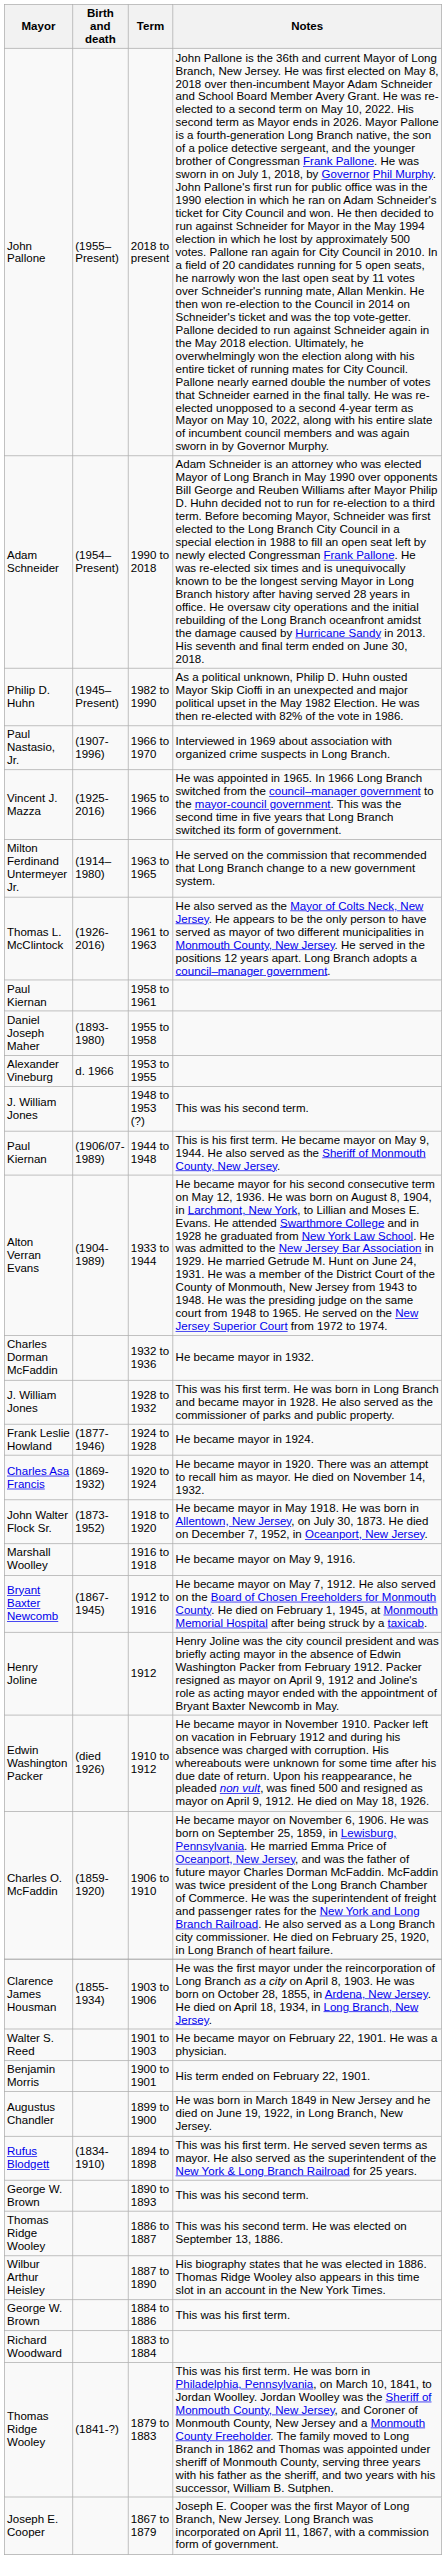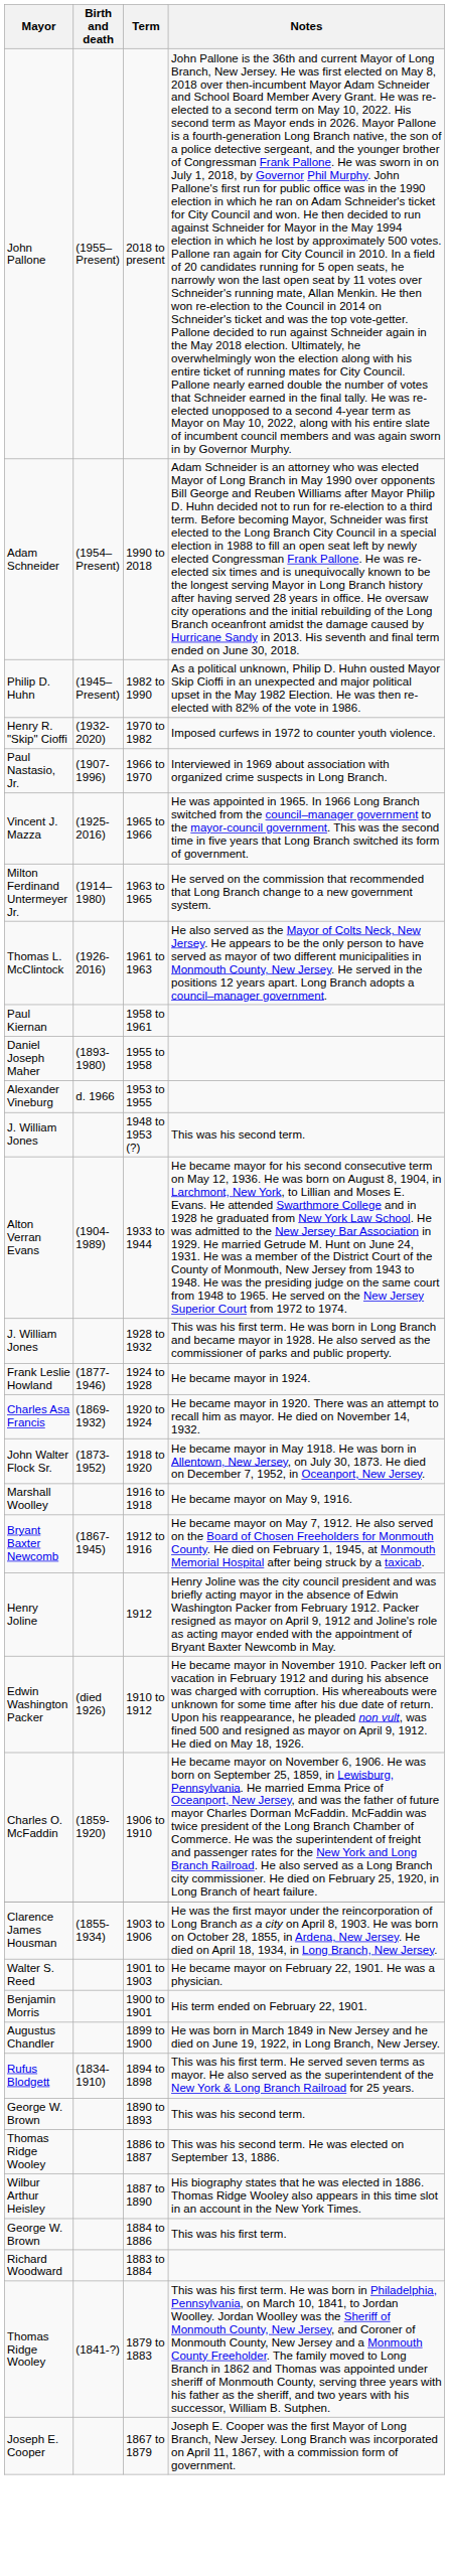 <table class="wikitable sortable">
 <tr>
 <th>Mayor</th>
 <th>Birth and death</th>
 <th>Term</th>
 <th>Notes</th>
 </tr>
 <tr>
 <td>John Pallone</td>
 <td>(1955–Present)</td>
 <td>2018 to present</td>
 <td>John Pallone is the 36th and current Mayor of Long Branch, New Jersey. He was first elected on May 8, 2018 over then-incumbent Mayor Adam Schneider and School Board Member Avery Grant. He was re-elected to a second term on May 10, 2022. His second term as Mayor ends in 2026. Mayor Pallone is a fourth-generation Long Branch native, the son of a police detective sergeant, and the younger brother of Congressman <a href='#'>Frank Pallone</a>. He was sworn in on July 1, 2018, by <a href='#'>Governor</a> <a href='#'>Phil Murphy</a>. John Pallone's first run for public office was in the 1990 election in which he ran on Adam Schneider's ticket for City Council and won. He then decided to run against Schneider for Mayor in the May 1994 election in which he lost by approximately 500 votes. Pallone ran again for City Council in 2010. In a field of 20 candidates running for 5 open seats, he narrowly won the last open seat by 11 votes over Schneider's running mate, Allan Menkin. He then won re-election to the Council in 2014 on Schneider's ticket and was the top vote-getter. Pallone decided to run against Schneider again in the May 2018 election. Ultimately, he overwhelmingly won the election along with his entire ticket of running mates for City Council. Pallone nearly earned double the number of votes that Schneider earned in the final tally. He was re-elected unopposed to a second 4-year term as Mayor on May 10, 2022, along with his entire slate of incumbent council members and was again sworn in by Governor Murphy.</td>
 </tr>
 <tr>
 <td>Adam Schneider</td>
 <td>(1954–Present)</td>
 <td>1990 to 2018</td>
 <td>Adam Schneider is an attorney who was elected Mayor of Long Branch in May 1990 over opponents Bill George and Reuben Williams after Mayor Philip D. Huhn decided not to run for re-election to a third term. Before becoming Mayor, Schneider was first elected to the Long Branch City Council in a special election in 1988 to fill an open seat left by newly elected Congressman <a href='#'>Frank Pallone</a>. He was re-elected six times and is unequivocally known to be the longest serving Mayor in Long Branch history after having served 28 years in office. He oversaw city operations and the initial rebuilding of the Long Branch oceanfront amidst the damage caused by <a href='#'>Hurricane Sandy</a> in 2013. His seventh and final term ended on June 30, 2018.</td>
 </tr>
 <tr>
 <td>Philip D. Huhn</td>
 <td>(1945–Present)</td>
 <td>1982 to 1990</td>
 <td>As a political unknown, Philip D. Huhn ousted Mayor Skip Cioffi in an unexpected and major political upset in the May 1982 Election. He was then re-elected with 82% of the vote in 1986.</td>
+</tr>
+<tr>
+<td>Henry R. "Skip" Cioffi</td>
+<td>(1932-2020)</td>
+<td>1970 to 1982</td>
+<td>Imposed curfews in 1972 to counter youth violence.</td>
 </tr>
 <tr>
 <td>Paul Nastasio, Jr.</td>
 <td>(1907-1996)</td>
 <td>1966 to 1970</td>
 <td>Interviewed in 1969 about association with organized crime suspects in Long Branch.</td>
 </tr>
 <tr>
 <td>Vincent J. Mazza</td>
 <td>(1925-2016)</td>
 <td>1965 to 1966</td>
 <td>He was appointed in 1965. In 1966 Long Branch switched from the <a href='#'>council–manager government</a> to the <a href='#'>mayor-council government</a>. This was the second time in five years that Long Branch switched its form of government.</td>
 </tr>
 <tr>
 <td>Milton Ferdinand Untermeyer Jr.</td>
 <td>(1914–1980)</td>
 <td>1963 to 1965</td>
 <td>He served on the commission that recommended that Long Branch change to a new government system.</td>
 </tr>
 <tr>
 <td>Thomas L. McClintock</td>
 <td>(1926-2016)</td>
 <td>1961 to 1963</td>
 <td> He also served as the <a href='#'>Mayor of Colts Neck, New Jersey</a>. He appears to be the only person to have served as mayor of two different municipalities in <a href='#'>Monmouth County, New Jersey</a>. He served in the positions 12 years apart. Long Branch adopts a <a href='#'>council–manager government</a>.</td>
 </tr>
 <tr>
 <td>Paul Kiernan</td>
 <td></td>
 <td>1958 to 1961</td>
 <td></td>
 </tr>
 <tr>
 <td>Daniel Joseph Maher</td>
 <td>(1893-1980)</td>
 <td>1955 to 1958</td>
 <td></td>
 </tr>
 <tr>
 <td>Alexander Vineburg</td>
 <td>d. 1966</td>
 <td>1953 to 1955</td>
 <td></td>
 </tr>
 <tr>
 <td>J. William Jones</td>
 <td></td>
 <td>1948 to 1953 (?)</td>
 <td>This was his second term.</td>
 </tr>
 <tr>
-<td>Paul Kiernan</td>
-<td>(1906/07-1989)</td>
-<td>1944 to 1948</td>
-<td>This is his first term. He became mayor on May 9, 1944. He also served as the <a href='#'>Sheriff of Monmouth County, New Jersey</a>.</td>
-</tr>
-<tr>
 <td>Alton Verran Evans</td>
 <td>(1904-1989)</td>
 <td>1933 to 1944</td>
 <td>He became mayor for his second consecutive term on May 12, 1936. He was born on August 8, 1904, in <a href='#'>Larchmont, New York</a>, to Lillian and Moses E. Evans. He attended <a href='#'>Swarthmore College</a> and in 1928 he graduated from <a href='#'>New York Law School</a>. He was admitted to the <a href='#'>New Jersey Bar Association</a> in 1929. He married Getrude M. Hunt on June 24, 1931. He was a member of the District Court of the County of Monmouth, New Jersey from 1943 to 1948. He was the presiding judge on the same court from 1948 to 1965. He served on the <a href='#'>New Jersey Superior Court</a> from 1972 to 1974.</td>
-</tr>
-<tr>
-<td>Charles Dorman McFaddin</td>
-<td></td>
-<td>1932 to 1936</td>
-<td>He became mayor in 1932.</td>
 </tr>
 <tr>
 <td>J. William Jones</td>
 <td></td>
 <td>1928 to 1932</td>
 <td>This was his first term. He was born in Long Branch and became mayor in 1928. He also served as the commissioner of parks and public property.</td>
 </tr>
 <tr>
 <td>Frank Leslie Howland</td>
 <td>(1877-1946)</td>
 <td>1924 to 1928</td>
 <td>He became mayor in 1924.</td>
 </tr>
 <tr>
 <td><a href='#'>Charles Asa Francis</a></td>
 <td>(1869-1932)</td>
 <td>1920 to 1924</td>
 <td>He became mayor in 1920. There was an attempt to recall him as mayor. He died on November 14, 1932.</td>
 </tr>
 <tr>
 <td>John Walter Flock Sr.</td>
 <td>(1873-1952)</td>
 <td>1918 to 1920</td>
 <td>He became mayor in May 1918. He was born in <a href='#'>Allentown, New Jersey</a>, on July 30, 1873. He died on December 7, 1952, in <a href='#'>Oceanport, New Jersey</a>.</td>
 </tr>
 <tr>
 <td>Marshall Woolley</td>
 <td></td>
 <td>1916 to 1918</td>
 <td>He became mayor on May 9, 1916.</td>
 </tr>
 <tr>
 <td><a href='#'>Bryant Baxter Newcomb</a></td>
 <td>(1867-1945)</td>
 <td>1912 to 1916</td>
 <td>He became mayor on May 7, 1912. He also served on the <a href='#'>Board of Chosen Freeholders for Monmouth County</a>. He died on February 1, 1945, at <a href='#'>Monmouth Memorial Hospital</a> after being struck by a <a href='#'>taxicab</a>.</td>
 </tr>
 <tr>
 <td>Henry Joline</td>
 <td></td>
 <td>1912</td>
 <td>Henry Joline was the city council president and was briefly acting mayor in the absence of Edwin Washington Packer from February 1912. Packer resigned as mayor on April 9, 1912 and Joline's role as acting mayor ended with the appointment of Bryant Baxter Newcomb in May.</td>
 </tr>
 <tr>
 <td>Edwin Washington Packer</td>
 <td>(died 1926)</td>
 <td>1910 to 1912</td>
 <td>He became mayor in November 1910. Packer left on vacation in February 1912 and during his absence was charged with corruption. His whereabouts were unknown for some time after his due date of return. Upon his reappearance, he pleaded <em><a href='#'>non vult</a></em>, was fined 500 and resigned as mayor on April 9, 1912. He died on May 18, 1926.</td>
 </tr>
 <tr>
 <td>Charles O. McFaddin</td>
 <td>(1859-1920)</td>
 <td>1906 to 1910</td>
 <td>He became mayor on November 6, 1906. He was born on September 25, 1859, in <a href='#'>Lewisburg, Pennsylvania</a>. He married Emma Price of <a href='#'>Oceanport, New Jersey</a>, and was the father of future mayor Charles Dorman McFaddin. McFaddin was twice president of the Long Branch Chamber of Commerce. He was the superintendent of freight and passenger rates for the <a href='#'>New York and Long Branch Railroad</a>. He also served as a Long Branch city commissioner. He died on February 25, 1920, in Long Branch of heart failure.</td>
 </tr>
 <tr>
 </tr>
 <tr>
 <td>Clarence James Housman</td>
 <td>(1855-1934)</td>
 <td>1903 to 1906</td>
 <td>He was the first mayor under the reincorporation of Long Branch <em>as a city</em> on April 8, 1903. He was born on October 28, 1855, in <a href='#'>Ardena, New Jersey</a>. He died on April 18, 1934, in <a href='#'>Long Branch, New Jersey</a>.</td>
 </tr>
 <tr>
 <td>Walter S. Reed</td>
 <td></td>
 <td>1901 to 1903</td>
 <td>He became mayor on February 22, 1901. He was a physician.</td>
 </tr>
 <tr>
 <td>Benjamin Morris</td>
 <td></td>
 <td>1900 to 1901</td>
 <td>His term ended on February 22, 1901.</td>
 </tr>
 <tr>
 <td>Augustus Chandler</td>
 <td></td>
 <td>1899 to 1900</td>
 <td>He was born in March 1849 in New Jersey and he died on June 19, 1922, in Long Branch, New Jersey.</td>
 </tr>
 <tr>
 <td><a href='#'>Rufus Blodgett</a></td>
 <td>(1834-1910)</td>
 <td>1894 to 1898</td>
 <td>This was his first term. He served seven terms as mayor. He also served as the superintendent of the <a href='#'>New York & Long Branch Railroad</a> for 25 years.</td>
 </tr>
 <tr>
 <td>George W. Brown</td>
 <td></td>
 <td>1890 to 1893</td>
 <td>This was his second term.</td>
 </tr>
 <tr>
 <td>Thomas Ridge Wooley</td>
 <td></td>
 <td>1886 to 1887</td>
 <td>This was his second term. He was elected on September 13, 1886.</td>
 </tr>
 <tr>
 <td>Wilbur Arthur Heisley</td>
 <td></td>
 <td>1887 to 1890</td>
 <td>His biography states that he was elected in 1886. Thomas Ridge Wooley also appears in this time slot in an account in the New York Times.</td>
 </tr>
 <tr>
 <td>George W. Brown</td>
 <td></td>
 <td>1884 to 1886</td>
 <td>This was his first term.</td>
 </tr>
 <tr>
 <td>Richard Woodward</td>
 <td></td>
 <td>1883 to 1884</td>
 <td></td>
 </tr>
 <tr>
 <td>Thomas Ridge Wooley</td>
 <td>(1841-?)</td>
 <td>1879 to 1883</td>
 <td>This was his first term. He was born in <a href='#'>Philadelphia, Pennsylvania</a>, on March 10, 1841, to Jordan Woolley. Jordan Woolley was the <a href='#'>Sheriff of Monmouth County, New Jersey</a>, and Coroner of Monmouth County, New Jersey and a <a href='#'>Monmouth County Freeholder</a>. The family moved to Long Branch in 1862 and Thomas was appointed under sheriff of Monmouth County, serving three years with his father as the sheriff, and two years with his successor, William B. Sutphen.</td>
 </tr>
 <tr>
 <td>Joseph E. Cooper</td>
 <td></td>
 <td>1867 to 1879</td>
 <td>Joseph E. Cooper was the first Mayor of Long Branch, New Jersey. Long Branch was incorporated on April 11, 1867, with a commission form of government.</td>
 </tr>
 </table>
